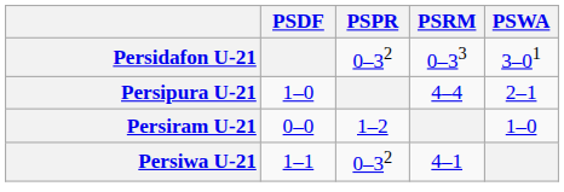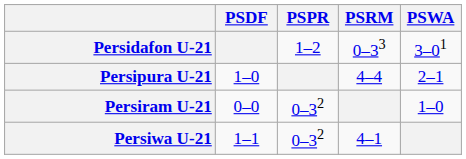 <table class="wikitable" style="text-align:center">
 <tr>
 <th width="190"> </th>
 <th width="50"><a href='#'>PSDF</a></th>
 <th width="50"><a href='#'>PSPR</a></th>
 <th width="50"><a href='#'>PSRM</a></th>
 <th width="50"><a href='#'>PSWA</a></th>
 </tr>
 <tr>
 <th style="text-align:right;"><a href='#'>Persidafon U-21</a></th>
 <th></th>
-<td><a href='#'>0–3</a><sup>2</sup></td>
+<td><a href='#'>1–2</a></td>
 <td><a href='#'>0–3</a><sup>3</sup></td>
 <td><a href='#'>3–0</a><sup>1</sup></td>
 </tr>
 <tr>
 <th style="text-align:right;"><a href='#'>Persipura U-21</a></th>
 <td><a href='#'>1–0</a></td>
 <th></th>
 <td><a href='#'>4–4</a></td>
 <td><a href='#'>2–1</a></td>
 </tr>
 <tr>
 <th style="text-align:right;"><a href='#'>Persiram U-21</a></th>
 <td><a href='#'>0–0</a></td>
-<td><a href='#'>1–2</a></td>
+<td><a href='#'>0–3</a><sup>2</sup></td>
 <th></th>
 <td><a href='#'>1–0</a></td>
 </tr>
 <tr>
 <th style="text-align:right;"><a href='#'>Persiwa U-21</a></th>
 <td><a href='#'>1–1</a></td>
 <td><a href='#'>0–3</a><sup>2</sup></td>
 <td><a href='#'>4–1</a></td>
 <th></th>
 </tr>
 </table>
